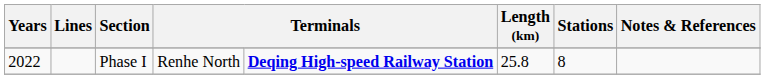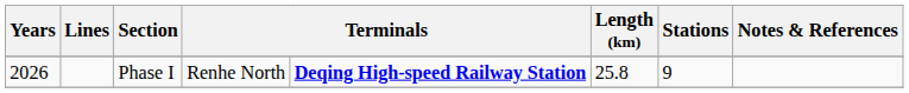 <table class="wikitable">
 <tr>
 <th>Years</th>
 <th>Lines</th>
 <th>Section</th>
 <th colspan="2">Terminals</th>
 <th>Length<br><small>(km)</small></th>
 <th>Stations</th>
 <th>Notes & References</th>
 </tr>
 <tr>
 </tr>
 <tr>
-<td>2022</td>
+<td>2026</td>
 <td></td>
 <td>Phase I</td>
 <td>Renhe North</td>
 <td><strong><a href='#'>Deqing High-speed Railway Station</a></strong></td>
 <td>25.8</td>
-<td>8</td>
+<td>9</td>
 <td></td>
 </tr>
 <tr>
 </tr>
 </table>
